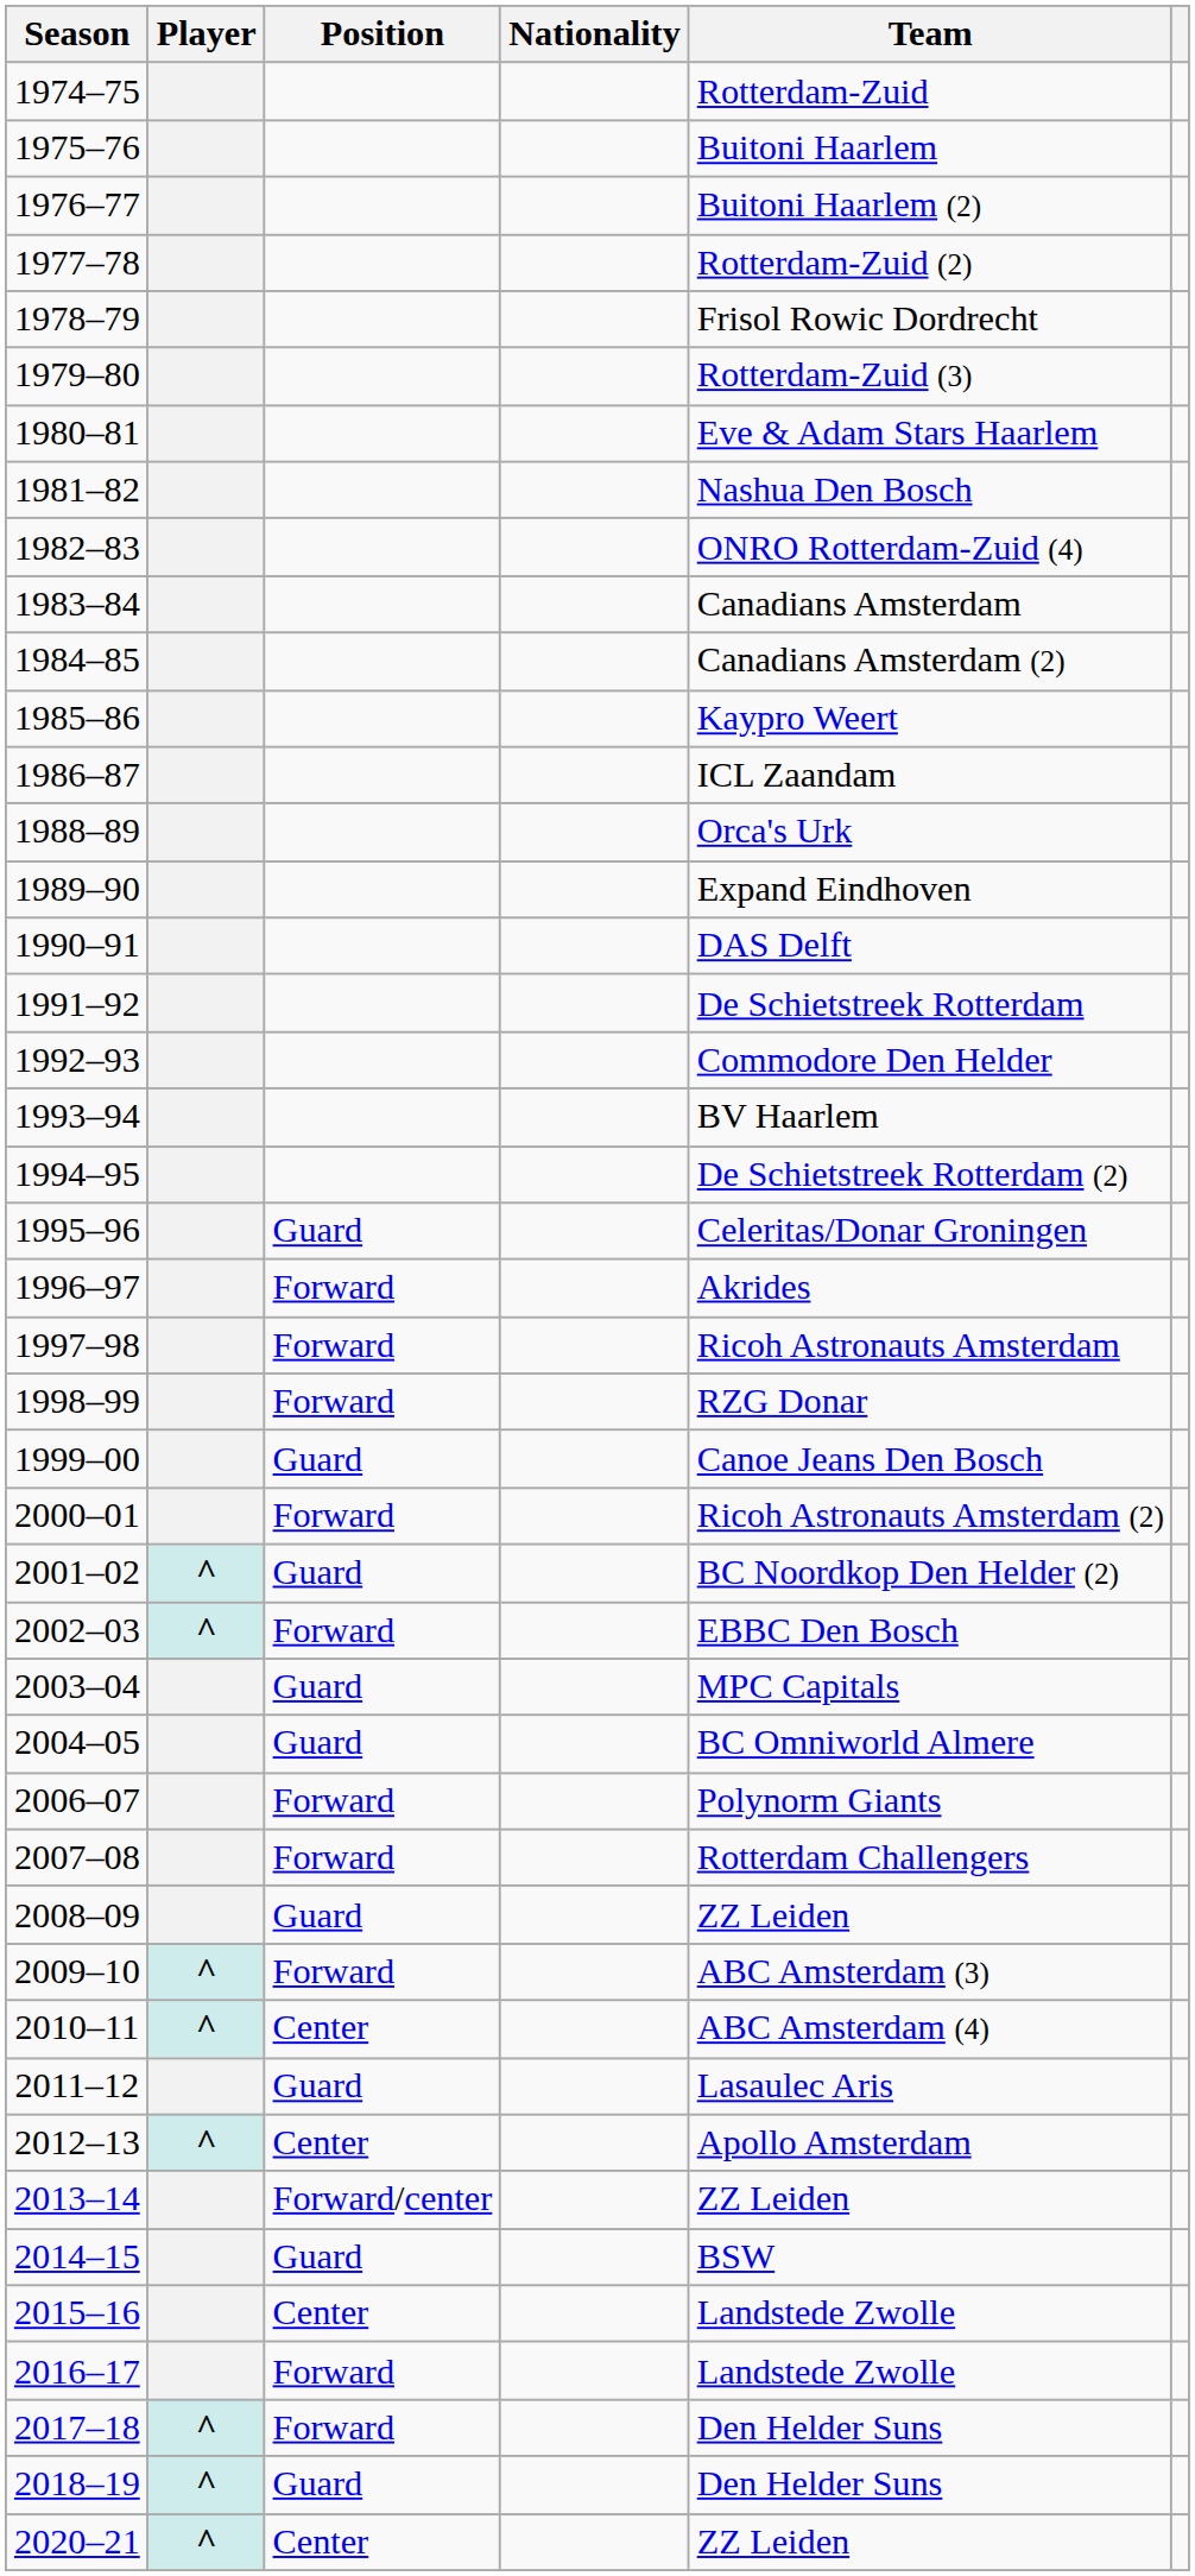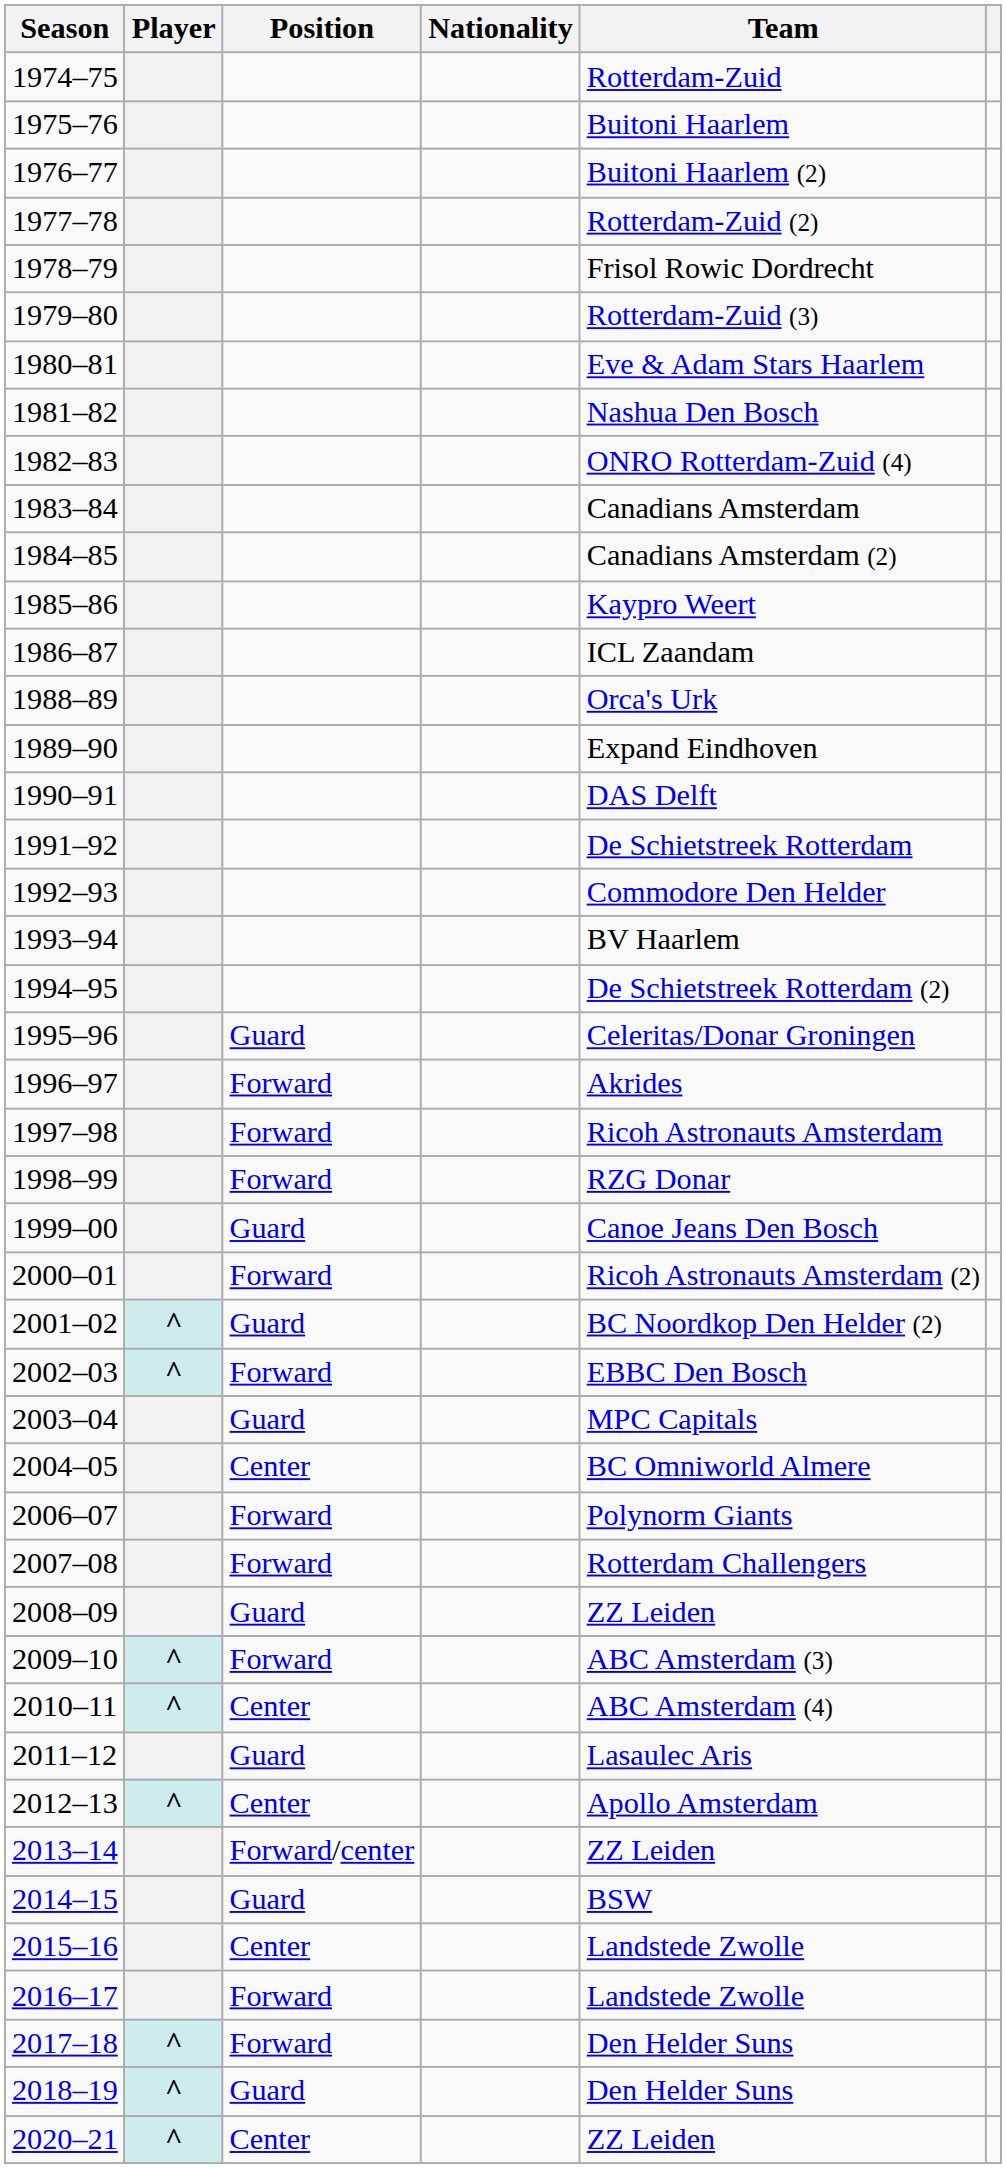 <table class="wikitable plainrowheaders sortable" summary="Year (sortable), Player (sortable), Position (sortable), Nationality (sortable) and Team (sortable)">
 <tr>
 <th scope="col">Season</th>
 <th scope="col">Player</th>
 <th scope="col">Position</th>
 <th scope="col">Nationality</th>
 <th scope="col">Team</th>
 <th scope="col"></th>
 </tr>
 <tr>
 <td align=center>1974–75</td>
 <th scope="row"></th>
 <td align=center></td>
 <td></td>
 <td><a href='#'>Rotterdam-Zuid</a></td>
 <td align=center></td>
 </tr>
 <tr>
 <td align=center>1975–76</td>
 <th scope="row"></th>
 <td align=center></td>
 <td></td>
 <td><a href='#'>Buitoni Haarlem</a></td>
 <td align=center></td>
 </tr>
 <tr>
 <td align=center>1976–77</td>
 <th scope="row"></th>
 <td align=center></td>
 <td></td>
 <td><a href='#'>Buitoni Haarlem</a> <small> (2) </small></td>
 <td align=center></td>
 </tr>
 <tr>
 <td align=center>1977–78</td>
 <th scope="row"></th>
 <td align=center></td>
 <td></td>
 <td><a href='#'>Rotterdam-Zuid</a> <small> (2) </small></td>
 <td align=center></td>
 </tr>
 <tr>
 <td align=center>1978–79</td>
 <th scope="row"></th>
 <td align=center></td>
 <td></td>
 <td>Frisol Rowic Dordrecht</td>
 <td align=center></td>
 </tr>
 <tr>
 <td align=center>1979–80</td>
 <th scope="row"></th>
 <td align=center></td>
 <td></td>
 <td><a href='#'>Rotterdam-Zuid</a> <small> (3) </small></td>
 <td align=center></td>
 </tr>
 <tr>
 <td align=center>1980–81</td>
 <th scope="row"></th>
 <td align=center></td>
 <td></td>
 <td><a href='#'>Eve & Adam Stars Haarlem</a></td>
 <td align=center></td>
 </tr>
 <tr>
 <td align=center>1981–82</td>
 <th scope="row"></th>
 <td align=center></td>
 <td></td>
 <td><a href='#'>Nashua Den Bosch</a></td>
 <td align=center></td>
 </tr>
 <tr>
 <td align=center>1982–83</td>
 <th scope="row"></th>
 <td align=center></td>
 <td></td>
 <td><a href='#'>ONRO Rotterdam-Zuid</a> <small> (4) </small></td>
 <td align=center></td>
 </tr>
 <tr>
 <td align=center>1983–84</td>
 <th scope="row"></th>
 <td align=center></td>
 <td></td>
 <td>Canadians Amsterdam</td>
 <td align=center></td>
 </tr>
 <tr>
 <td align=center>1984–85</td>
 <th scope="row"></th>
 <td align=center></td>
 <td></td>
 <td>Canadians Amsterdam <small> (2) </small></td>
 <td align=center></td>
 </tr>
 <tr>
 <td align=center>1985–86</td>
 <th scope="row"></th>
 <td align=center></td>
 <td></td>
 <td><a href='#'>Kaypro Weert</a></td>
 <td align=center></td>
 </tr>
 <tr>
 <td align=center>1986–87</td>
 <th scope="row"></th>
 <td align=center></td>
 <td></td>
 <td>ICL Zaandam</td>
 <td align=center></td>
 </tr>
 <tr>
 <td align=center>1988–89</td>
 <th scope="row"></th>
 <td align=center></td>
 <td></td>
 <td><a href='#'>Orca's Urk</a></td>
 <td align=center></td>
 </tr>
 <tr>
 <td align=center>1989–90</td>
 <th scope="row"></th>
 <td align=center></td>
 <td></td>
 <td>Expand Eindhoven</td>
 <td align=center></td>
 </tr>
 <tr>
 <td align=center>1990–91</td>
 <th scope="row"></th>
 <td align=center></td>
 <td></td>
 <td><a href='#'>DAS Delft</a></td>
 <td align=center></td>
 </tr>
 <tr>
 <td align=center>1991–92</td>
 <th scope="row"></th>
 <td align=center></td>
 <td></td>
 <td><a href='#'>De Schietstreek Rotterdam</a></td>
 <td align=center></td>
 </tr>
 <tr>
 <td align=center>1992–93</td>
 <th scope="row"></th>
 <td align=center></td>
 <td></td>
 <td><a href='#'>Commodore Den Helder</a></td>
 <td align=center></td>
 </tr>
 <tr>
 <td align=center>1993–94</td>
 <th scope="row"></th>
 <td align=center></td>
 <td></td>
 <td>BV Haarlem</td>
 <td align=center></td>
 </tr>
 <tr>
 <td align=center>1994–95</td>
 <th scope="row"></th>
 <td align=center></td>
 <td></td>
 <td><a href='#'>De Schietstreek Rotterdam</a> <small> (2) </small></td>
 <td align=center></td>
 </tr>
 <tr>
 <td align=center>1995–96</td>
 <th scope="row"></th>
 <td><a href='#'>Guard</a></td>
 <td></td>
 <td><a href='#'>Celeritas/Donar Groningen</a></td>
 <td align=center></td>
 </tr>
 <tr>
 <td align=center>1996–97</td>
 <th scope="row"></th>
 <td><a href='#'>Forward</a></td>
 <td></td>
 <td><a href='#'>Akrides</a></td>
 <td align=center></td>
 </tr>
 <tr>
 <td align=center>1997–98</td>
 <th scope="row"></th>
 <td><a href='#'>Forward</a></td>
 <td></td>
 <td><a href='#'>Ricoh Astronauts Amsterdam</a></td>
 <td align=center></td>
 </tr>
 <tr>
 <td align=center>1998–99</td>
 <th scope="row"></th>
 <td><a href='#'>Forward</a></td>
 <td></td>
 <td><a href='#'>RZG Donar</a></td>
 <td align=center></td>
 </tr>
 <tr>
 <td align=center>1999–00</td>
 <th scope="row"></th>
 <td><a href='#'>Guard</a></td>
 <td></td>
 <td><a href='#'>Canoe Jeans Den Bosch</a></td>
 <td align=center></td>
 </tr>
 <tr>
 <td align=center>2000–01</td>
 <th scope="row"></th>
 <td><a href='#'>Forward</a></td>
 <td></td>
 <td><a href='#'>Ricoh Astronauts Amsterdam</a> <small> (2) </small></td>
 <td align=center></td>
 </tr>
 <tr>
 <td align=center>2001–02</td>
 <th scope="row" style="background:#cfecec;">^</th>
 <td><a href='#'>Guard</a></td>
 <td></td>
 <td><a href='#'>BC Noordkop Den Helder</a> <small> (2) </small></td>
 <td align=center></td>
 </tr>
 <tr>
 <td align=center>2002–03</td>
 <th scope="row" style="background:#cfecec;">^</th>
 <td><a href='#'>Forward</a></td>
 <td></td>
 <td><a href='#'>EBBC Den Bosch</a></td>
 <td align=center></td>
 </tr>
 <tr>
 <td align=center>2003–04</td>
 <th scope="row"></th>
 <td><a href='#'>Guard</a></td>
 <td></td>
 <td><a href='#'>MPC Capitals</a></td>
 <td align=center></td>
 </tr>
 <tr>
 <td align=center>2004–05</td>
 <th scope="row"></th>
-<td><a href='#'>Guard</a></td>
+<td><a href='#'>Center</a></td>
 <td></td>
 <td><a href='#'>BC Omniworld Almere</a></td>
 <td align=center></td>
 </tr>
 <tr>
 <td align=center>2006–07</td>
 <th scope="row"></th>
 <td><a href='#'>Forward</a></td>
 <td></td>
 <td><a href='#'>Polynorm Giants</a></td>
 <td align=center></td>
 </tr>
 <tr>
 <td align=center>2007–08</td>
 <th scope="row"></th>
 <td><a href='#'>Forward</a></td>
 <td></td>
 <td><a href='#'>Rotterdam Challengers</a></td>
 <td align=center></td>
 </tr>
 <tr>
 <td align=center>2008–09</td>
 <th scope="row"></th>
 <td><a href='#'>Guard</a></td>
 <td></td>
 <td><a href='#'>ZZ Leiden</a></td>
 <td align=center></td>
 </tr>
 <tr>
 <td align=center>2009–10</td>
 <th scope="row" style="background:#cfecec;">^</th>
 <td><a href='#'>Forward</a></td>
 <td></td>
 <td><a href='#'>ABC Amsterdam</a> <small>(3)</small></td>
 <td align=center></td>
 </tr>
 <tr>
 <td align=center>2010–11</td>
 <th scope="row" style="background:#cfecec;">^</th>
 <td><a href='#'>Center</a></td>
 <td></td>
 <td><a href='#'>ABC Amsterdam</a> <small>(4)</small></td>
 <td align=center></td>
 </tr>
 <tr>
 <td align=center>2011–12</td>
 <th scope="row"></th>
 <td><a href='#'>Guard</a></td>
 <td></td>
 <td><a href='#'>Lasaulec Aris</a></td>
 <td align=center></td>
 </tr>
 <tr>
 <td align=center>2012–13</td>
 <th scope="row" style="background:#cfecec;">^</th>
 <td><a href='#'>Center</a></td>
 <td></td>
 <td><a href='#'>Apollo Amsterdam</a></td>
 <td align=center></td>
 </tr>
 <tr>
 <td align=center><a href='#'>2013–14</a></td>
 <th scope="row"></th>
 <td><a href='#'>Forward</a>/<a href='#'>center</a></td>
 <td></td>
 <td><a href='#'>ZZ Leiden</a></td>
 <td align=center></td>
 </tr>
 <tr>
 <td align=center><a href='#'>2014–15</a></td>
 <th scope="row"></th>
 <td><a href='#'>Guard</a></td>
 <td></td>
 <td><a href='#'>BSW</a></td>
 <td align=center></td>
 </tr>
 <tr>
 <td align=center><a href='#'>2015–16</a></td>
 <th scope="row"></th>
 <td><a href='#'>Center</a></td>
 <td></td>
 <td><a href='#'>Landstede Zwolle</a></td>
 <td align=center></td>
 </tr>
 <tr>
 <td align=center><a href='#'>2016–17</a></td>
 <th scope="row"></th>
 <td><a href='#'>Forward</a></td>
 <td></td>
 <td><a href='#'>Landstede Zwolle</a></td>
 <td align=center></td>
 </tr>
 <tr>
 <td align=center><a href='#'>2017–18</a></td>
 <th scope="row" style="background:#cfecec;">^</th>
 <td><a href='#'>Forward</a></td>
 <td></td>
 <td><a href='#'>Den Helder Suns</a></td>
 <td align=center></td>
 </tr>
 <tr>
 <td align=center><a href='#'>2018–19</a></td>
 <th scope="row" style="background:#cfecec;">^</th>
 <td><a href='#'>Guard</a></td>
 <td></td>
 <td><a href='#'>Den Helder Suns</a></td>
 <td align=center></td>
 </tr>
 <tr>
 <td align=center><a href='#'>2020–21</a></td>
 <th scope="row" style="background:#cfecec;">^</th>
 <td><a href='#'>Center</a></td>
 <td></td>
 <td><a href='#'>ZZ Leiden</a></td>
 <td align=center></td>
 </tr>
 <tr>
 </tr>
 </table>
